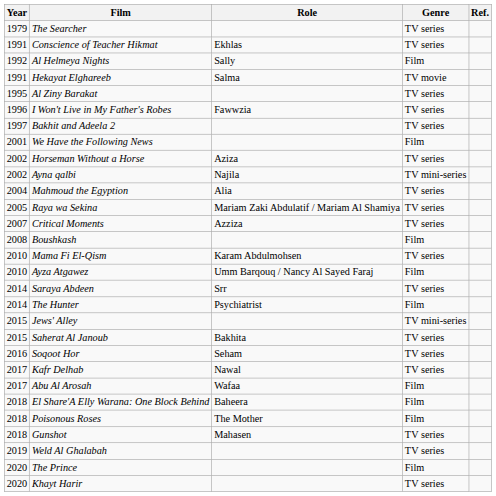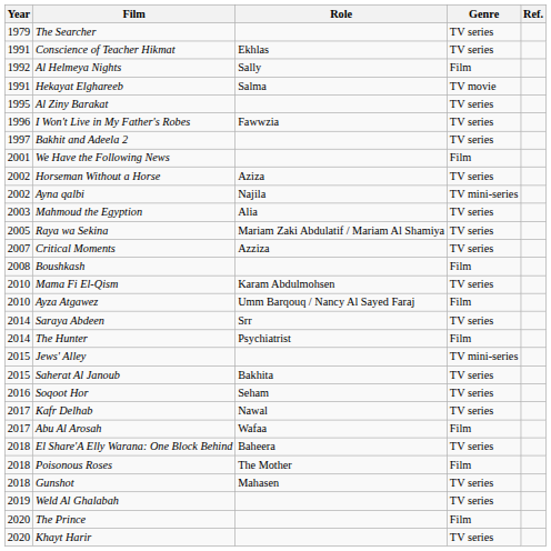 <table class="wikitable">
 <tr>
 <th>Year</th>
 <th>Film</th>
 <th>Role</th>
 <th>Genre</th>
 <th>Ref.</th>
 </tr>
 <tr>
 <td>1979</td>
 <td><em>The Searcher</em></td>
 <td></td>
 <td>TV series</td>
 <td></td>
 </tr>
 <tr>
 <td>1991</td>
 <td><em>Conscience of Teacher Hikmat</em></td>
 <td>Ekhlas</td>
 <td>TV series</td>
 <td></td>
 </tr>
 <tr>
 <td>1992</td>
 <td><em>Al Helmeya Nights</em></td>
 <td>Sally</td>
 <td>Film</td>
 <td></td>
 </tr>
 <tr>
 <td>1991</td>
 <td><em>Hekayat Elghareeb</em></td>
 <td>Salma</td>
 <td>TV movie</td>
 <td></td>
 </tr>
 <tr>
 <td>1995</td>
 <td><em>Al Ziny Barakat</em></td>
 <td></td>
 <td>TV series</td>
 <td></td>
 </tr>
 <tr>
 <td>1996</td>
 <td><em>I Won't Live in My Father's Robes</em></td>
 <td>Fawwzia</td>
 <td>TV series</td>
 <td></td>
 </tr>
 <tr>
 <td>1997</td>
 <td><em>Bakhit and Adeela 2</em></td>
 <td></td>
 <td>TV series</td>
 <td></td>
 </tr>
 <tr>
 <td>2001</td>
 <td><em>We Have the Following News</em></td>
 <td></td>
 <td>Film</td>
 <td></td>
 </tr>
 <tr>
 <td>2002</td>
 <td><em>Horseman Without a Horse</em></td>
 <td>Aziza</td>
 <td>TV series</td>
 <td></td>
 </tr>
 <tr>
 <td>2002</td>
 <td><em>Ayna qalbi</em></td>
 <td>Najila</td>
 <td>TV mini-series</td>
 <td></td>
 </tr>
 <tr>
-<td>2004</td>
+<td>2003</td>
 <td><em>Mahmoud the Egyption</em></td>
 <td>Alia</td>
 <td>TV series</td>
 <td></td>
 </tr>
 <tr>
 <td>2005</td>
 <td><em>Raya wa Sekina</em></td>
 <td>Mariam Zaki Abdulatif / Mariam Al Shamiya</td>
 <td>TV series</td>
 <td></td>
 </tr>
 <tr>
 <td>2007</td>
 <td><em>Critical Moments</em></td>
 <td>Azziza</td>
 <td>TV series</td>
 <td></td>
 </tr>
 <tr>
 <td>2008</td>
 <td><em>Boushkash</em></td>
 <td></td>
 <td>Film</td>
 <td></td>
 </tr>
 <tr>
 <td>2010</td>
 <td><em>Mama Fi El-Qism</em></td>
 <td>Karam Abdulmohsen</td>
 <td>TV series</td>
 <td></td>
 </tr>
 <tr>
 <td>2010</td>
 <td><em>Ayza Atgawez</em></td>
 <td>Umm Barqouq / Nancy Al Sayed Faraj</td>
 <td>Film</td>
 <td></td>
 </tr>
 <tr>
 <td>2014</td>
 <td><em>Saraya Abdeen</em></td>
 <td>Srr</td>
 <td>TV series</td>
 <td></td>
 </tr>
 <tr>
 <td>2014</td>
 <td><em>The Hunter</em></td>
 <td>Psychiatrist</td>
 <td>Film</td>
 <td></td>
 </tr>
 <tr>
 <td>2015</td>
 <td><em>Jews' Alley</em></td>
 <td></td>
 <td>TV mini-series</td>
 <td></td>
 </tr>
 <tr>
 <td>2015</td>
 <td><em>Saherat Al Janoub</em></td>
 <td>Bakhita</td>
 <td>TV series</td>
 <td></td>
 </tr>
 <tr>
 <td>2016</td>
 <td><em>Soqoot Hor</em></td>
 <td>Seham</td>
 <td>TV series</td>
 <td></td>
 </tr>
 <tr>
 <td>2017</td>
 <td><em>Kafr Delhab</em></td>
 <td>Nawal</td>
 <td>TV series</td>
 <td></td>
 </tr>
 <tr>
 <td>2017</td>
 <td><em>Abu Al Arosah</em></td>
 <td>Wafaa</td>
 <td>Film</td>
 <td></td>
 </tr>
 <tr>
 <td>2018</td>
 <td><em>El Share'A Elly Warana: One Block Behind</em></td>
 <td>Baheera</td>
-<td>Film</td>
+<td>TV series</td>
 <td></td>
 </tr>
 <tr>
 <td>2018</td>
 <td><em>Poisonous Roses</em></td>
 <td>The Mother</td>
 <td>Film</td>
 <td></td>
 </tr>
 <tr>
 <td>2018</td>
 <td><em>Gunshot</em></td>
 <td>Mahasen</td>
 <td>TV series</td>
 <td></td>
 </tr>
 <tr>
 <td>2019</td>
 <td><em>Weld Al Ghalabah</em></td>
 <td></td>
 <td>TV series</td>
 <td></td>
 </tr>
 <tr>
 <td>2020</td>
 <td><em>The Prince</em></td>
 <td></td>
 <td>Film</td>
 <td></td>
 </tr>
 <tr>
 <td>2020</td>
 <td><em>Khayt Harir</em></td>
 <td></td>
 <td>TV series</td>
 <td></td>
 </tr>
 </table>
